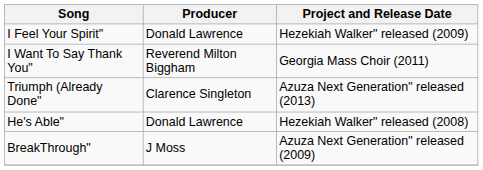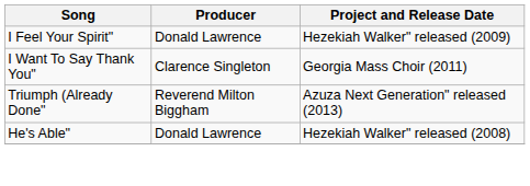 <table class="wikitable">
 <tr>
 <th>Song</th>
 <th>Producer</th>
 <th>Project and Release Date</th>
 </tr>
 <tr>
 <td>I Feel Your Spirit"</td>
 <td>Donald Lawrence</td>
 <td>Hezekiah Walker" released (2009)</td>
 </tr>
 <tr>
 <td>I Want To Say Thank You"</td>
-<td>Reverend Milton Biggham</td>
+<td>Clarence Singleton</td>
 <td>Georgia Mass Choir (2011)</td>
 </tr>
 <tr>
 <td>Triumph (Already Done"</td>
-<td>Clarence Singleton</td>
+<td>Reverend Milton Biggham</td>
 <td>Azuza Next Generation" released (2013)</td>
 </tr>
 <tr>
 <td>He's Able"</td>
 <td>Donald Lawrence</td>
 <td>Hezekiah Walker" released (2008)</td>
 </tr>
 <tr>
-<td>BreakThrough"</td>
-<td>J Moss</td>
-<td>Azuza Next Generation" released (2009)</td>
-</tr>
-<tr>
 </tr>
 </table>
